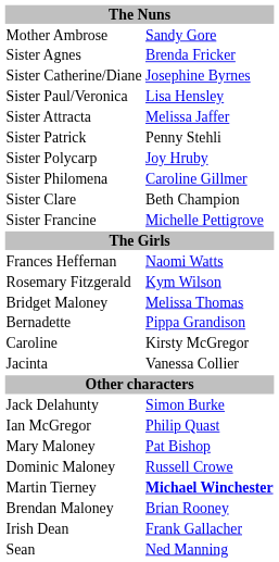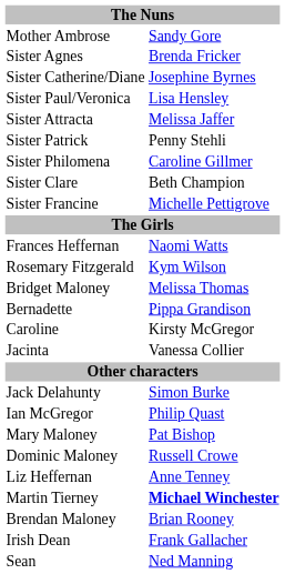 <table>
 <tr>
 <th colspan="2" style="background-color:silver;">The Nuns</th>
 </tr>
 <tr>
 <td>Mother Ambrose</td>
 <td><a href='#'>Sandy Gore</a></td>
 </tr>
 <tr>
 <td>Sister Agnes</td>
 <td><a href='#'>Brenda Fricker</a></td>
 </tr>
 <tr>
 <td>Sister Catherine/Diane</td>
 <td><a href='#'>Josephine Byrnes</a></td>
 </tr>
 <tr>
 <td>Sister Paul/Veronica</td>
 <td><a href='#'>Lisa Hensley</a></td>
 </tr>
 <tr>
 <td>Sister Attracta</td>
 <td><a href='#'>Melissa Jaffer</a></td>
 </tr>
 <tr>
 <td>Sister Patrick</td>
 <td>Penny Stehli</td>
-</tr>
-<tr>
-<td>Sister Polycarp</td>
-<td><a href='#'>Joy Hruby</a></td>
 </tr>
 <tr>
 <td>Sister Philomena</td>
 <td><a href='#'>Caroline Gillmer</a></td>
 </tr>
 <tr>
 <td>Sister Clare</td>
 <td>Beth Champion</td>
 </tr>
 <tr>
 <td>Sister Francine</td>
 <td><a href='#'>Michelle Pettigrove</a></td>
 </tr>
 <tr>
 <th colspan="2" style="background-color:silver;">The Girls</th>
 </tr>
 <tr>
 <td>Frances Heffernan</td>
 <td><a href='#'>Naomi Watts</a></td>
 </tr>
 <tr>
 <td>Rosemary Fitzgerald</td>
 <td><a href='#'>Kym Wilson</a></td>
 </tr>
 <tr>
 <td>Bridget Maloney</td>
 <td><a href='#'>Melissa Thomas</a></td>
 </tr>
 <tr>
 <td>Bernadette</td>
 <td><a href='#'>Pippa Grandison</a></td>
 </tr>
 <tr>
 <td>Caroline</td>
 <td>Kirsty McGregor</td>
 </tr>
 <tr>
 <td>Jacinta</td>
 <td>Vanessa Collier</td>
 </tr>
 <tr>
 <th colspan="2" style="background-color:silver;">Other characters</th>
 </tr>
 <tr>
 <td>Jack Delahunty</td>
 <td><a href='#'>Simon Burke</a></td>
 </tr>
 <tr>
 <td>Ian McGregor</td>
 <td><a href='#'>Philip Quast</a></td>
 </tr>
 <tr>
 <td>Mary Maloney</td>
 <td><a href='#'>Pat Bishop</a></td>
 </tr>
 <tr>
 <td>Dominic Maloney</td>
 <td><a href='#'>Russell Crowe</a></td>
 </tr>
 <tr>
+<td>Liz Heffernan</td>
+<td><a href='#'>Anne Tenney</a></td>
+</tr>
+<tr>
 <td>Martin Tierney</td>
 <td><strong><a href='#'>Michael Winchester</a></strong></td>
 </tr>
 <tr>
 <td>Brendan Maloney</td>
 <td><a href='#'>Brian Rooney</a></td>
 </tr>
 <tr>
 <td>Irish Dean</td>
 <td><a href='#'>Frank Gallacher</a></td>
 </tr>
 <tr>
 <td>Sean</td>
 <td><a href='#'>Ned Manning</a></td>
 </tr>
 </table>
